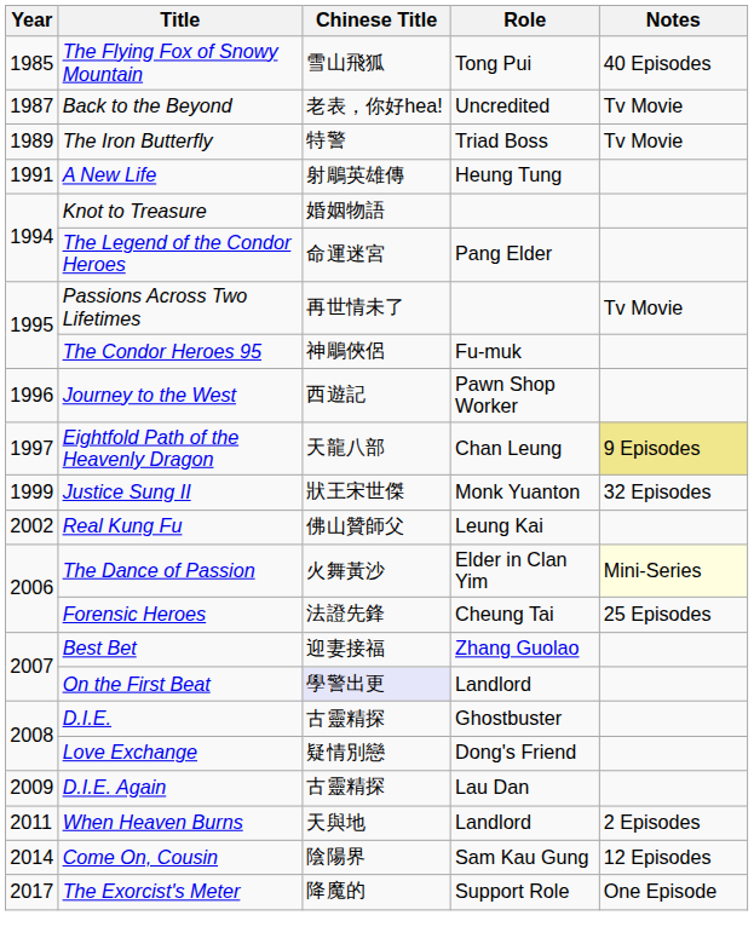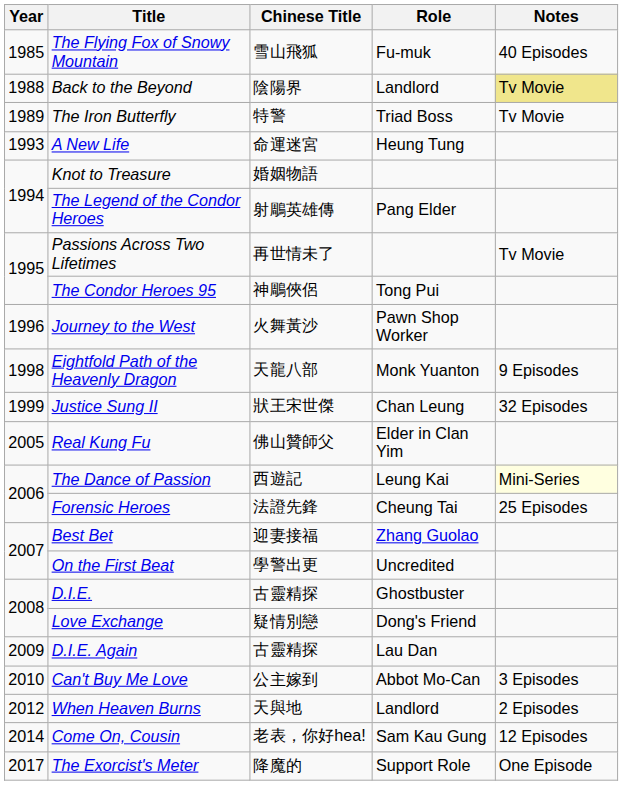 <table class="wikitable">
 <tr>
 <th width=5%>Year</th>
 <th width=250>Title</th>
 <th width=20%>Chinese Title</th>
 <th width=20%>Role</th>
 <th width=20%>Notes</th>
 </tr>
 <tr>
 <td>1985</td>
 <td><a href='#'><em>The Flying Fox of Snowy Mountain</em></a></td>
 <td>雪山飛狐</td>
-<td>Tong Pui</td>
+<td>Fu-muk</td>
 <td>40 Episodes</td>
 </tr>
 <tr>
-<td>1987</td>
+<td>1988</td>
 <td><em>Back to the Beyond</em></td>
-<td>老表，你好hea!</td>
-<td>Uncredited</td>
-<td>Tv Movie</td>
+<td>陰陽界</td>
+<td>Landlord</td>
+<td style="background: khaki;">Tv Movie</td>
 </tr>
 <tr>
 <td>1989</td>
 <td><em>The Iron Butterfly</em></td>
 <td>特警</td>
 <td>Triad Boss</td>
 <td>Tv Movie</td>
 </tr>
 <tr>
-<td>1991</td>
+<td>1993</td>
 <td><em><a href='#'>A New Life</a></em></td>
-<td>射鵰英雄傳</td>
+<td>命運迷宮</td>
 <td>Heung Tung</td>
 <td></td>
 </tr>
 <tr>
 <td rowspan="2">1994</td>
 <td><em>Knot to Treasure</em></td>
 <td>婚姻物語</td>
 <td></td>
 <td></td>
 </tr>
 <tr>
 <td><a href='#'><em>The Legend of the Condor Heroes</em></a></td>
-<td>命運迷宮</td>
+<td>射鵰英雄傳</td>
 <td>Pang Elder</td>
 <td></td>
 </tr>
 <tr>
 <td rowspan=2>1995</td>
 <td><em>Passions Across Two Lifetimes</em></td>
 <td>再世情未了</td>
 <td></td>
 <td>Tv Movie</td>
 </tr>
 <tr>
 <td><em><a href='#'>The Condor Heroes 95</a></em></td>
 <td>神鵰俠侶</td>
-<td>Fu-muk</td>
+<td>Tong Pui</td>
 </tr>
 <tr>
 <td>1996</td>
 <td><em><a href='#'>Journey to the West</a></em></td>
-<td>西遊記</td>
+<td>火舞黃沙</td>
 <td>Pawn Shop Worker</td>
 <td></td>
 </tr>
 <tr>
-<td>1997</td>
+<td>1998</td>
 <td><em><a href='#'>Eightfold Path of the Heavenly Dragon</a></em></td>
 <td>天龍八部</td>
-<td>Chan Leung</td>
-<td style="background: khaki;">9 Episodes</td>
+<td>Monk Yuanton</td>
+<td>9 Episodes</td>
 </tr>
 <tr>
 <td>1999</td>
 <td><em><a href='#'>Justice Sung II</a></em></td>
 <td>狀王宋世傑</td>
-<td>Monk Yuanton</td>
+<td>Chan Leung</td>
 <td>32 Episodes</td>
 </tr>
 <tr>
-<td>2002</td>
+<td>2005</td>
 <td><em><a href='#'>Real Kung Fu</a></em></td>
 <td>佛山贊師父</td>
-<td>Leung Kai</td>
+<td>Elder in Clan Yim</td>
 <td></td>
 </tr>
 <tr>
 <td rowspan="2">2006</td>
 <td><em><a href='#'>The Dance of Passion</a></em></td>
-<td>火舞黃沙</td>
-<td>Elder in Clan Yim</td>
+<td>西遊記</td>
+<td>Leung Kai</td>
 <td style="background: lightyellow;">Mini-Series</td>
 </tr>
 <tr>
 <td><em><a href='#'>Forensic Heroes</a></em></td>
 <td>法證先鋒</td>
 <td>Cheung Tai</td>
 <td>25 Episodes</td>
 </tr>
 <tr>
 <td rowspan="2">2007</td>
 <td><em><a href='#'>Best Bet</a></em></td>
 <td>迎妻接福</td>
 <td><a href='#'>Zhang Guolao</a></td>
 <td></td>
 </tr>
 <tr>
 <td><em><a href='#'>On the First Beat</a></em></td>
-<td style="background: lavender;">學警出更</td>
-<td>Landlord</td>
+<td>學警出更</td>
+<td>Uncredited</td>
 <td></td>
 </tr>
 <tr>
 <td rowspan="2">2008</td>
 <td><em><a href='#'>D.I.E.</a></em></td>
 <td>古靈精探</td>
 <td>Ghostbuster</td>
 <td></td>
 </tr>
 <tr>
 <td><em><a href='#'>Love Exchange</a></em></td>
 <td>疑情別戀</td>
 <td>Dong's Friend</td>
 <td></td>
 </tr>
 <tr>
 <td>2009</td>
 <td><em><a href='#'>D.I.E. Again</a></em></td>
 <td>古靈精探</td>
 <td>Lau Dan</td>
 <td></td>
 </tr>
 <tr>
-<td>2011</td>
+<td>2010</td>
+<td><em><a href='#'>Can't Buy Me Love</a></em></td>
+<td>公主嫁到</td>
+<td>Abbot Mo-Can</td>
+<td>3 Episodes</td>
+</tr>
+<tr>
+<td>2012</td>
 <td><em><a href='#'>When Heaven Burns</a></em></td>
 <td>天與地</td>
 <td>Landlord</td>
 <td>2 Episodes</td>
 </tr>
 <tr>
 <td>2014</td>
 <td><em><a href='#'>Come On, Cousin</a></em></td>
-<td>陰陽界</td>
+<td>老表，你好hea!</td>
 <td>Sam Kau Gung</td>
 <td>12 Episodes</td>
 </tr>
 <tr>
 <td>2017</td>
 <td><em><a href='#'>The Exorcist's Meter</a></em></td>
 <td>降魔的</td>
 <td>Support Role</td>
 <td>One Episode</td>
 </tr>
 </table>
